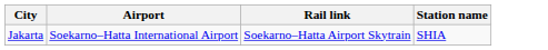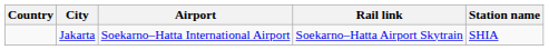 <table class="wikitable">
 <tr>
+<th>Country</th>
 <th>City</th>
 <th>Airport</th>
 <th>Rail link</th>
 <th>Station name</th>
 </tr>
 <tr>
+<td></td>
 <td><a href='#'>Jakarta</a></td>
 <td><a href='#'>Soekarno–Hatta International Airport</a></td>
 <td><a href='#'>Soekarno–Hatta Airport Skytrain</a></td>
 <td><a href='#'>SHIA</a></td>
 </tr>
 </table>
